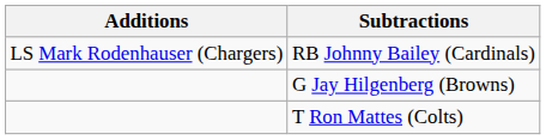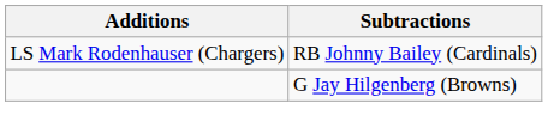 <table class="wikitable">
 <tr>
 <th>Additions</th>
 <th>Subtractions</th>
 </tr>
 <tr>
 <td>LS <a href='#'>Mark Rodenhauser</a> (Chargers)</td>
 <td>RB <a href='#'>Johnny Bailey</a> (Cardinals)</td>
 </tr>
 <tr>
 <td></td>
 <td>G <a href='#'>Jay Hilgenberg</a> (Browns)</td>
 </tr>
-<tr>
-<td></td>
-<td>T <a href='#'>Ron Mattes</a> (Colts)</td>
-</tr>
 </table>
